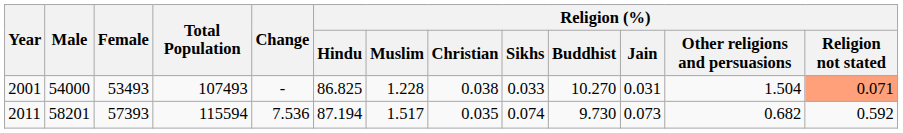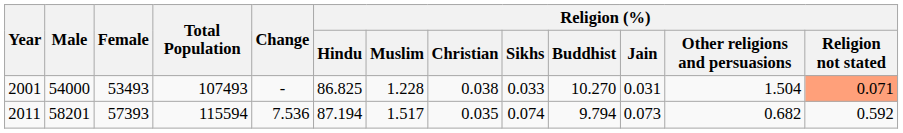 <table class="wikitable">
 <tr>
 <th rowspan="2">Year</th>
 <th rowspan="2">Male</th>
 <th rowspan="2">Female</th>
 <th rowspan="2">Total Population</th>
 <th rowspan="2">Change</th>
 <th colspan="8">Religion (%)</th>
 </tr>
 <tr>
 <th>Hindu</th>
 <th>Muslim</th>
 <th>Christian</th>
 <th>Sikhs</th>
 <th>Buddhist</th>
 <th>Jain</th>
 <th>Other religions and persuasions</th>
 <th>Religion not stated</th>
 </tr>
 <tr>
 <td>2001</td>
 <td style="text-align:right;">54000</td>
 <td style="text-align:right;">53493</td>
 <td style="text-align:right;">107493</td>
 <td style="text-align:center;">-</td>
 <td style="text-align:right;">86.825</td>
 <td style="text-align:right;">1.228</td>
 <td style="text-align:right;">0.038</td>
 <td style="text-align:right;">0.033</td>
 <td style="text-align:right;">10.270</td>
 <td style="text-align:right;">0.031</td>
 <td style="text-align:right;">1.504</td>
 <td style="background: lightsalmon; text-align:right;">0.071</td>
 </tr>
 <tr>
 <td>2011</td>
 <td style="text-align:right;">58201</td>
 <td style="text-align:right;">57393</td>
 <td style="text-align:right;">115594</td>
 <td style="text-align:right;">7.536</td>
 <td style="text-align:right;">87.194</td>
 <td style="text-align:right;">1.517</td>
 <td style="text-align:right;">0.035</td>
 <td style="text-align:right;">0.074</td>
-<td style="text-align:right;">9.730</td>
+<td style="text-align:right;">9.794</td>
 <td style="text-align:right;">0.073</td>
 <td style="text-align:right;">0.682</td>
 <td style="text-align:right;">0.592</td>
 </tr>
 </table>
